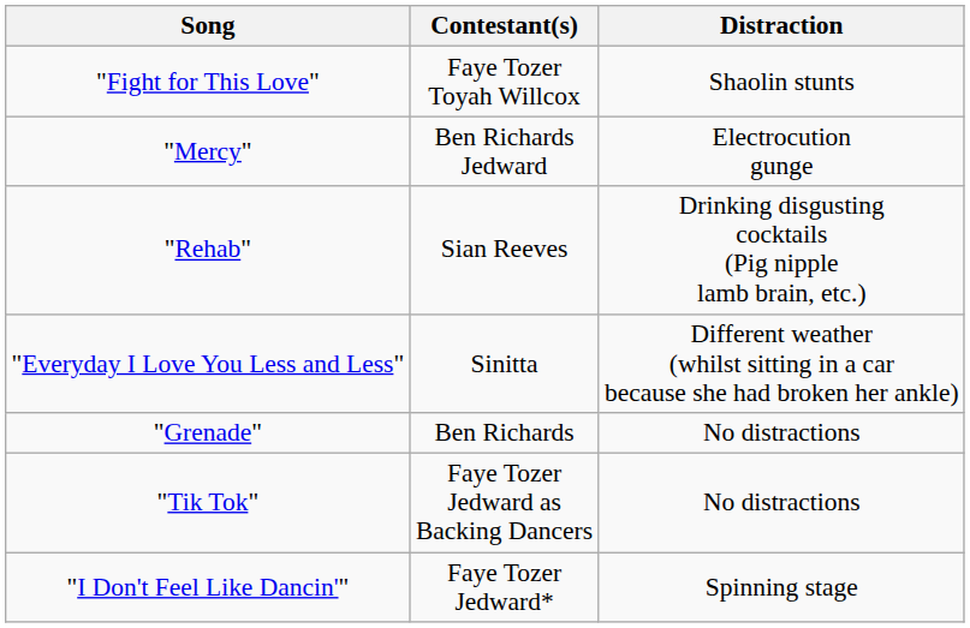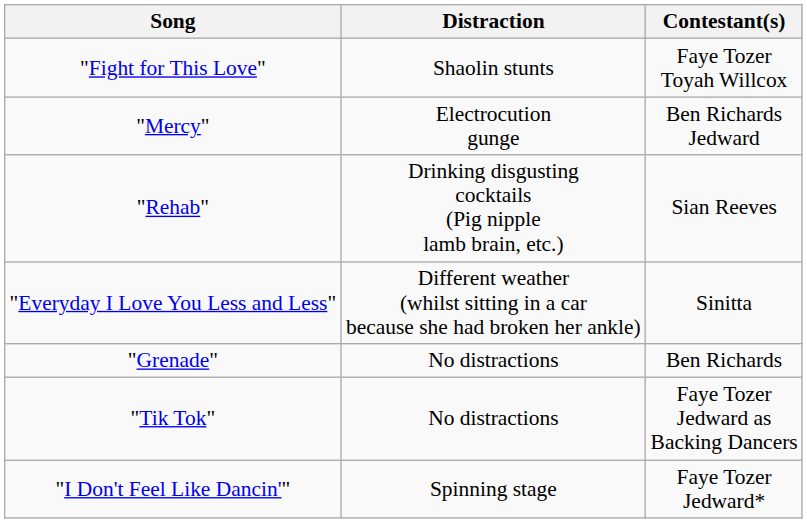 <table class="wikitable" style="text-align:center">
 <tr>
 <th>Song</th>
+<th>Distraction</th>
 <th>Contestant(s)</th>
-<th>Distraction</th>
 </tr>
 <tr>
 <td>"<a href='#'>Fight for This Love</a>"</td>
+<td>Shaolin stunts</td>
 <td>Faye Tozer<br>Toyah Willcox</td>
-<td>Shaolin stunts</td>
 </tr>
 <tr>
 <td>"<a href='#'>Mercy</a>"</td>
+<td>Electrocution<br>gunge</td>
 <td>Ben Richards<br>Jedward</td>
-<td>Electrocution<br>gunge</td>
 </tr>
 <tr>
 <td>"<a href='#'>Rehab</a>"</td>
+<td>Drinking disgusting<br>cocktails<br>(Pig nipple<br>lamb brain, etc.)</td>
 <td>Sian Reeves</td>
-<td>Drinking disgusting<br>cocktails<br>(Pig nipple<br>lamb brain, etc.)</td>
 </tr>
 <tr>
 <td>"<a href='#'>Everyday I Love You Less and Less</a>"</td>
+<td>Different weather<br>(whilst sitting in a car<br>because she had broken her ankle)</td>
 <td>Sinitta</td>
-<td>Different weather<br>(whilst sitting in a car<br>because she had broken her ankle)</td>
 </tr>
 <tr>
 <td>"<a href='#'>Grenade</a>"</td>
+<td>No distractions</td>
 <td>Ben Richards</td>
-<td>No distractions</td>
 </tr>
 <tr>
 <td>"<a href='#'>Tik Tok</a>"</td>
+<td>No distractions</td>
 <td>Faye Tozer<br>Jedward as<br>Backing Dancers</td>
-<td>No distractions</td>
 </tr>
 <tr>
 <td>"<a href='#'>I Don't Feel Like Dancin'</a>"</td>
+<td>Spinning stage</td>
 <td>Faye Tozer<br>Jedward*</td>
-<td>Spinning stage</td>
 </tr>
 </table>
